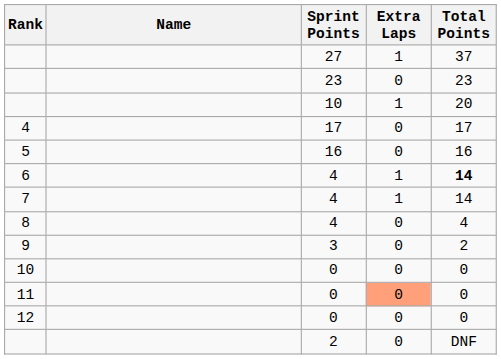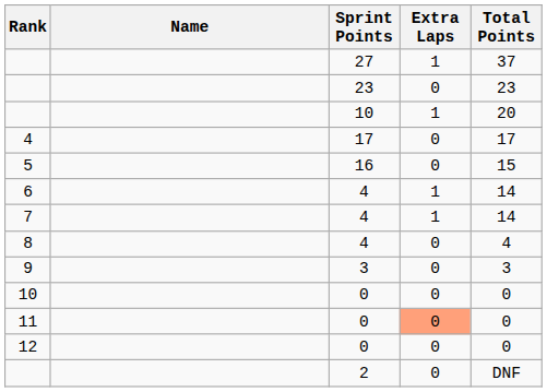 <table class="wikitable sortable" style="text-align:center;">
 <tr>
 <th>Rank</th>
 <th style="width:17em">Name</th>
 <th style="width:4em">Sprint<br>Points</th>
 <th style="width:4em">Extra<br>Laps</th>
 <th style="width:4em">Total<br>Points</th>
 </tr>
 <tr>
 <td></td>
 <td align=left></td>
 <td>27</td>
 <td>1</td>
 <td>37</td>
 </tr>
 <tr>
 <td></td>
 <td align=left></td>
 <td>23</td>
 <td>0</td>
 <td>23</td>
 </tr>
 <tr>
 <td></td>
 <td align=left></td>
 <td>10</td>
 <td>1</td>
 <td>20</td>
 </tr>
 <tr>
 <td>4</td>
 <td align=left></td>
 <td>17</td>
 <td>0</td>
 <td>17</td>
 </tr>
 <tr>
 <td>5</td>
 <td align=left></td>
 <td>16</td>
 <td>0</td>
-<td>16</td>
+<td>15</td>
 </tr>
 <tr>
 <td>6</td>
 <td align=left></td>
 <td>4</td>
 <td>1</td>
-<td><strong>14</strong></td>
+<td>14</td>
 </tr>
 <tr>
 <td>7</td>
 <td align=left></td>
 <td>4</td>
 <td>1</td>
 <td>14</td>
 </tr>
 <tr>
 <td>8</td>
 <td align=left></td>
 <td>4</td>
 <td>0</td>
 <td>4</td>
 </tr>
 <tr>
 <td>9</td>
 <td align=left></td>
 <td>3</td>
 <td>0</td>
-<td>2</td>
+<td>3</td>
 </tr>
 <tr>
 <td>10</td>
 <td align=left></td>
 <td>0</td>
 <td>0</td>
 <td>0</td>
 </tr>
 <tr>
 <td>11</td>
 <td align=left></td>
 <td>0</td>
 <td style="background: lightsalmon;">0</td>
 <td>0</td>
 </tr>
 <tr>
 <td>12</td>
 <td align=left></td>
 <td>0</td>
 <td>0</td>
 <td>0</td>
 </tr>
 <tr>
 <td></td>
 <td align=left></td>
 <td>2</td>
 <td>0</td>
 <td>DNF</td>
 </tr>
 </table>
